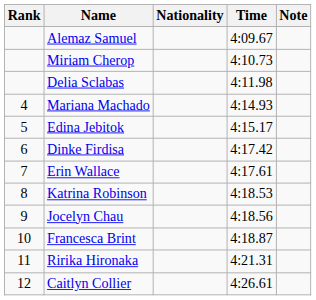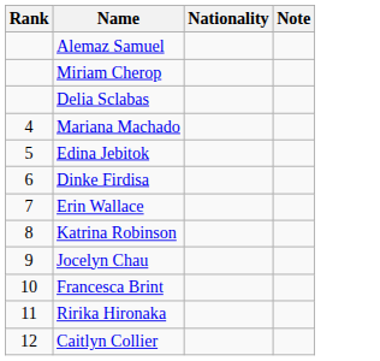 <table class="wikitable sortable" style="text-align:center">
 <tr>
 <th>Rank</th>
 <th>Name</th>
 <th>Nationality</th>
-<th>Time</th>
 <th>Note</th>
 </tr>
 <tr>
 <td></td>
 <td align=left><a href='#'>Alemaz Samuel</a></td>
 <td align=left></td>
-<td>4:09.67</td>
 <td></td>
 </tr>
 <tr>
 <td></td>
 <td align=left><a href='#'>Miriam Cherop</a></td>
 <td align=left></td>
-<td>4:10.73</td>
 <td></td>
 </tr>
 <tr>
 <td></td>
 <td align=left><a href='#'>Delia Sclabas</a></td>
 <td align=left></td>
-<td>4:11.98</td>
 <td></td>
 </tr>
 <tr>
 <td>4</td>
 <td align=left><a href='#'>Mariana Machado</a></td>
 <td align=left></td>
-<td>4:14.93</td>
 <td></td>
 </tr>
 <tr>
 <td>5</td>
 <td align=left><a href='#'>Edina Jebitok</a></td>
 <td align=left></td>
-<td>4:15.17</td>
 <td></td>
 </tr>
 <tr>
 <td>6</td>
 <td align=left><a href='#'>Dinke Firdisa</a></td>
 <td align=left></td>
-<td>4:17.42</td>
 <td></td>
 </tr>
 <tr>
 <td>7</td>
 <td align=left><a href='#'>Erin Wallace</a></td>
 <td align=left></td>
-<td>4:17.61</td>
 <td></td>
 </tr>
 <tr>
 <td>8</td>
 <td align=left><a href='#'>Katrina Robinson</a></td>
 <td align=left></td>
-<td>4:18.53</td>
 <td></td>
 </tr>
 <tr>
 <td>9</td>
 <td align=left><a href='#'>Jocelyn Chau</a></td>
 <td align=left></td>
-<td>4:18.56</td>
 <td></td>
 </tr>
 <tr>
 <td>10</td>
 <td align=left><a href='#'>Francesca Brint</a></td>
 <td align=left></td>
-<td>4:18.87</td>
 <td></td>
 </tr>
 <tr>
 <td>11</td>
 <td align=left><a href='#'>Ririka Hironaka</a></td>
 <td align=left></td>
-<td>4:21.31</td>
 <td></td>
 </tr>
 <tr>
 <td>12</td>
 <td align=left><a href='#'>Caitlyn Collier</a></td>
 <td align=left></td>
-<td>4:26.61</td>
 <td></td>
 </tr>
 </table>
